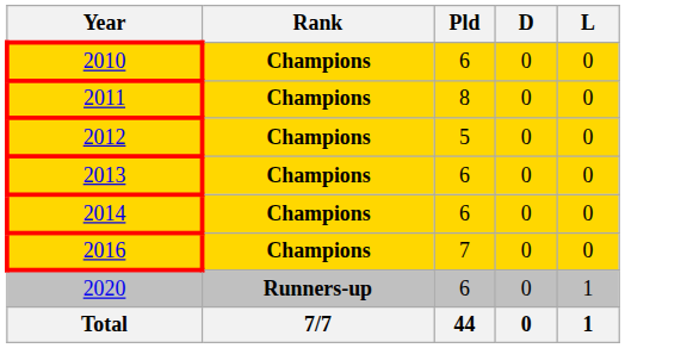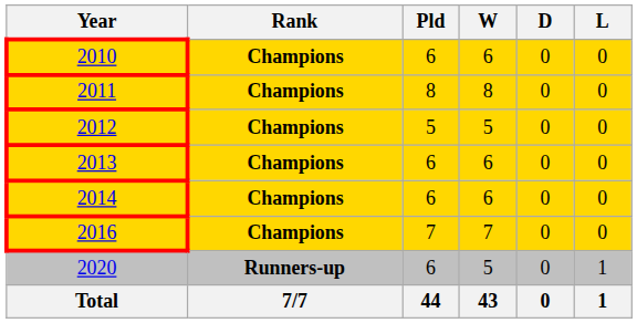 <table class="wikitable" style="text-align: center;font-size:90%;">
 <tr>
 <th width=125>Year</th>
 <th width=150>Rank</th>
 <th width=35>Pld</th>
+<th width=35>W</th>
 <th width=35>D</th>
 <th width=35>L</th>
 </tr>
 <tr bgcolor=gold>
 <td style="border: 3px solid red"> <a href='#'>2010</a></td>
 <td><strong>Champions</strong></td>
+<td>6</td>
 <td>6</td>
 <td>0</td>
 <td>0</td>
 </tr>
 <tr bgcolor=gold>
 <td style="border: 3px solid red"> <a href='#'>2011</a></td>
 <td><strong>Champions</strong></td>
 <td>8</td>
+<td>8</td>
 <td>0</td>
 <td>0</td>
 </tr>
 <tr bgcolor=gold>
 <td style="border: 3px solid red"> <a href='#'>2012</a></td>
 <td><strong>Champions</strong></td>
+<td>5</td>
 <td>5</td>
 <td>0</td>
 <td>0</td>
 </tr>
 <tr bgcolor=gold>
 <td style="border: 3px solid red"> <a href='#'>2013</a></td>
 <td><strong>Champions</strong></td>
 <td>6</td>
+<td>6</td>
 <td>0</td>
 <td>0</td>
 </tr>
 <tr bgcolor=gold>
 <td style="border: 3px solid red"> <a href='#'>2014</a></td>
 <td><strong>Champions</strong></td>
+<td>6</td>
 <td>6</td>
 <td>0</td>
 <td>0</td>
 </tr>
 <tr bgcolor=gold>
 <td style="border: 3px solid red"> <a href='#'>2016</a></td>
 <td><strong>Champions</strong></td>
 <td>7</td>
+<td>7</td>
 <td>0</td>
 <td>0</td>
 </tr>
 <tr bgcolor=silver>
 <td> <a href='#'>2020</a></td>
 <td><strong>Runners-up</strong></td>
 <td>6</td>
+<td>5</td>
 <td>0</td>
 <td>1</td>
 </tr>
 <tr>
 <th>Total</th>
 <th>7/7</th>
 <th>44</th>
+<th>43</th>
 <th>0</th>
 <th>1</th>
 </tr>
 </table>
